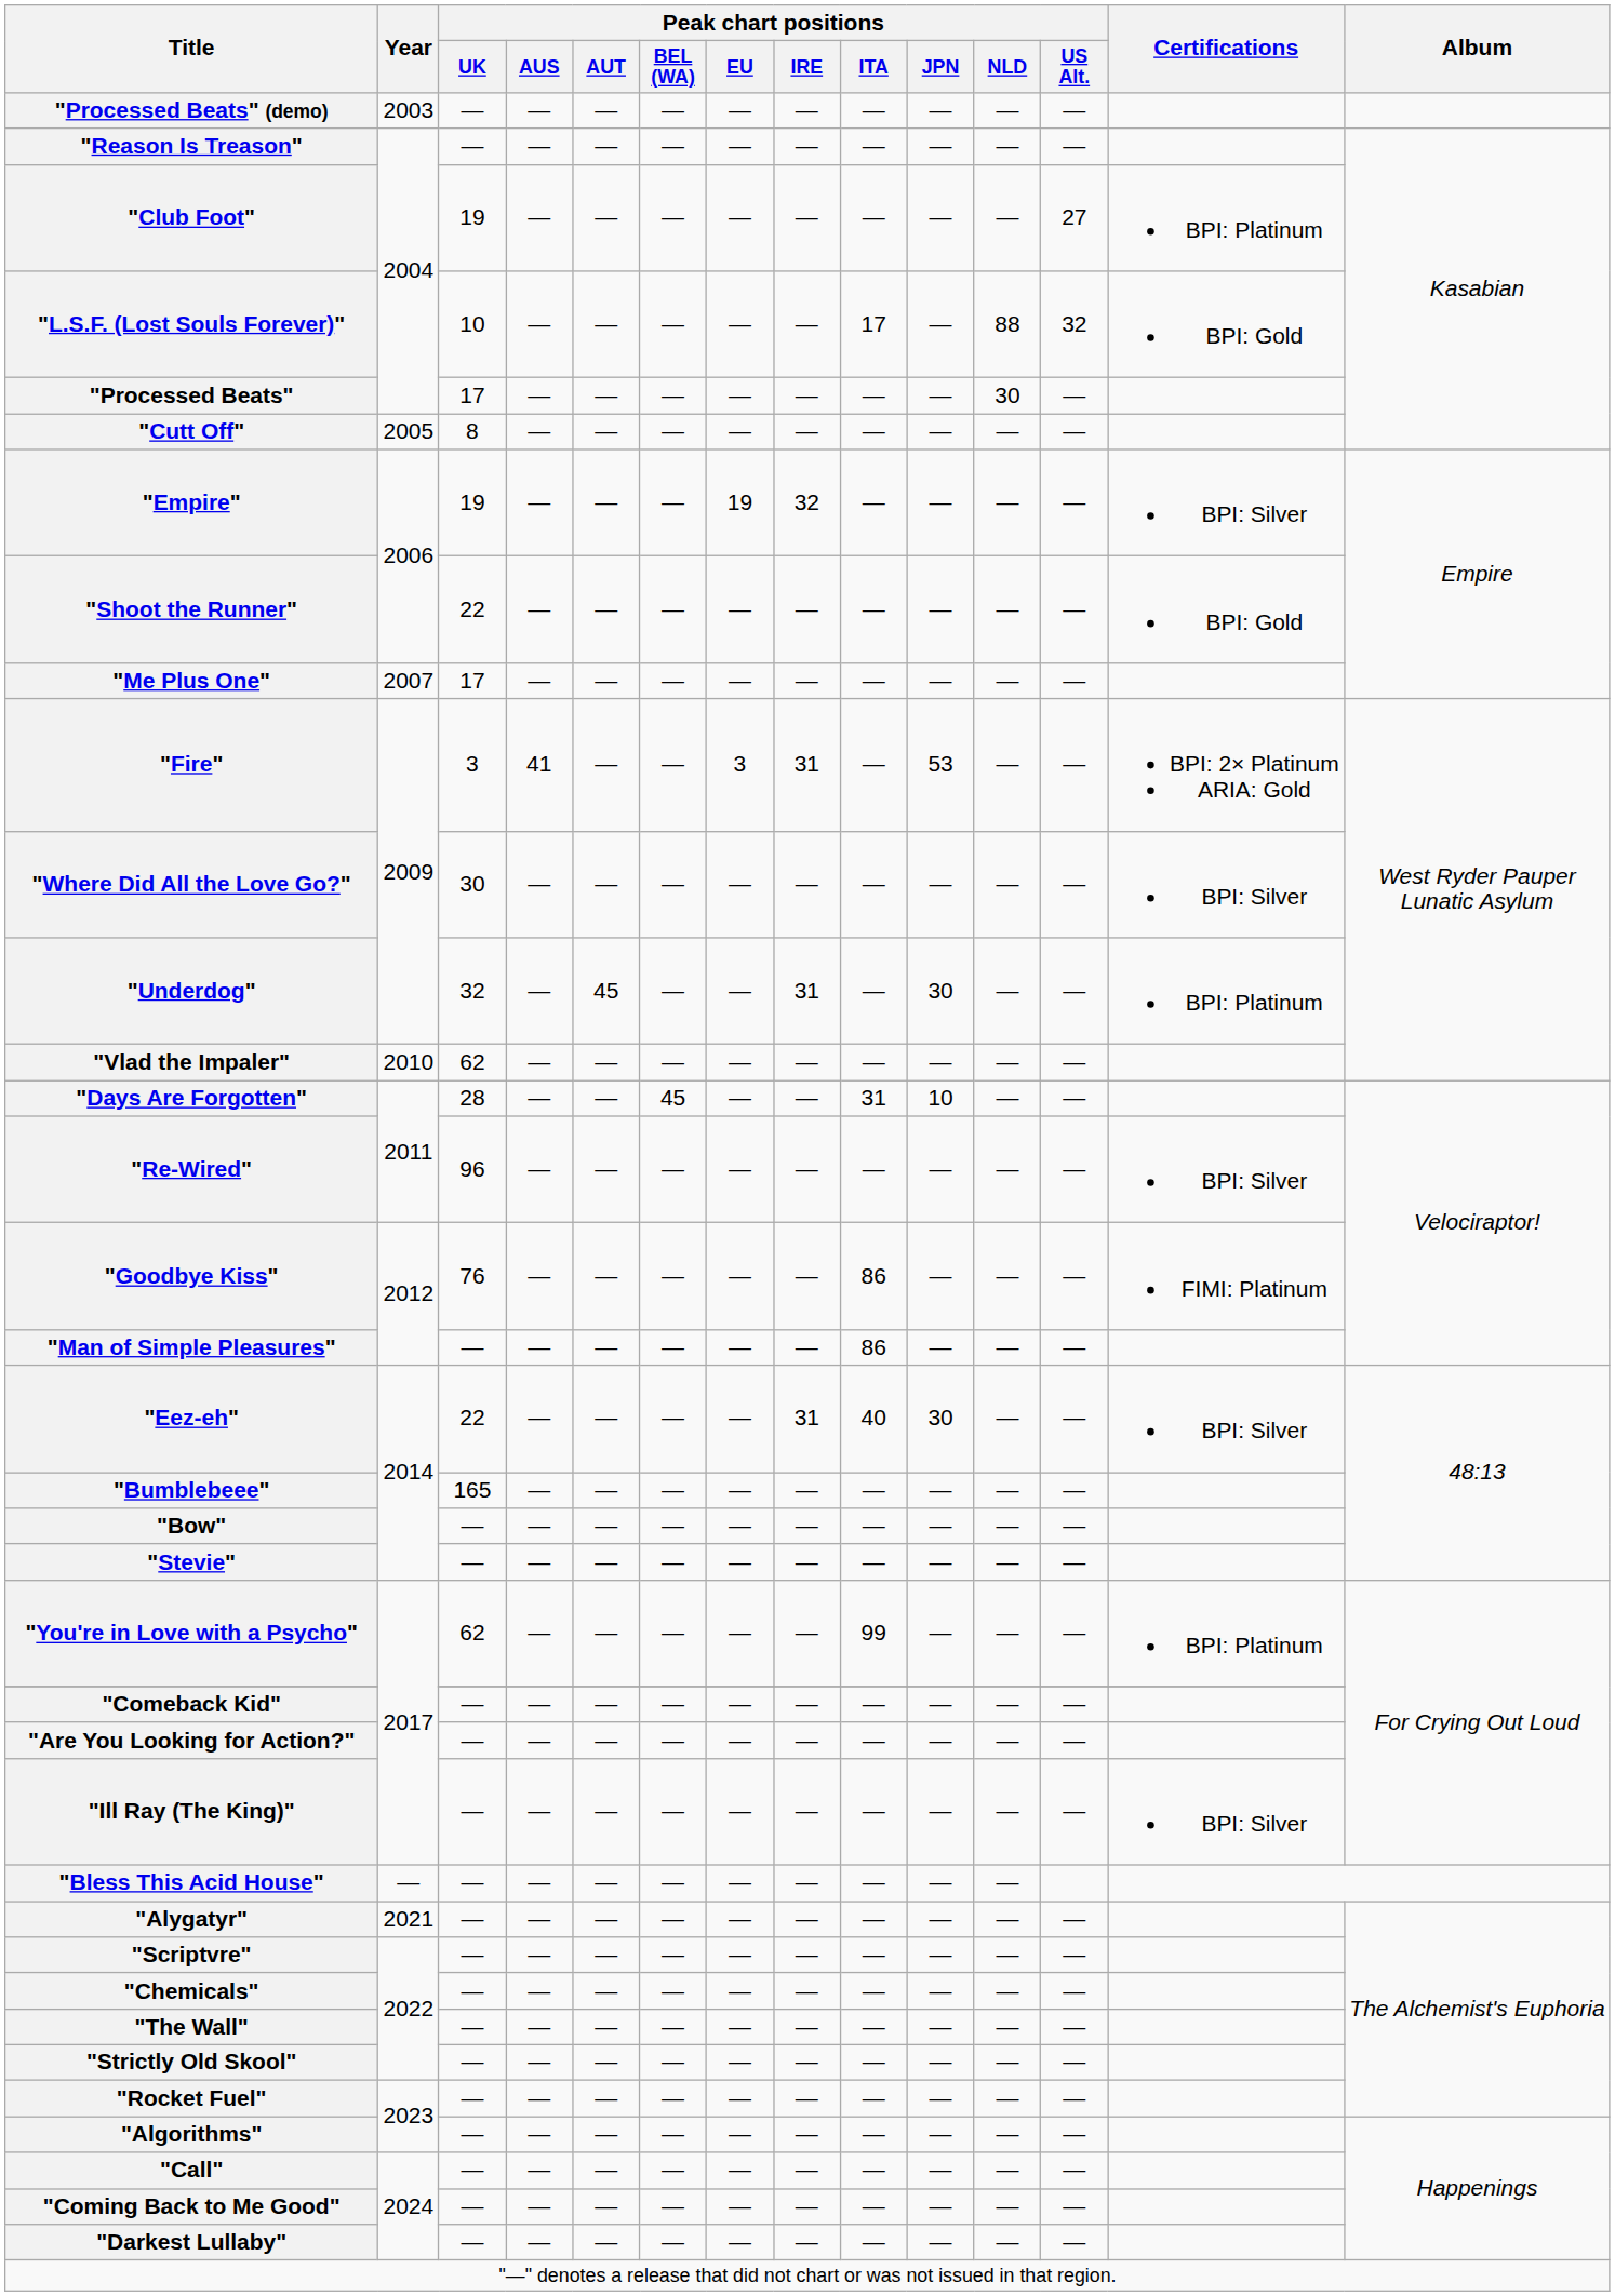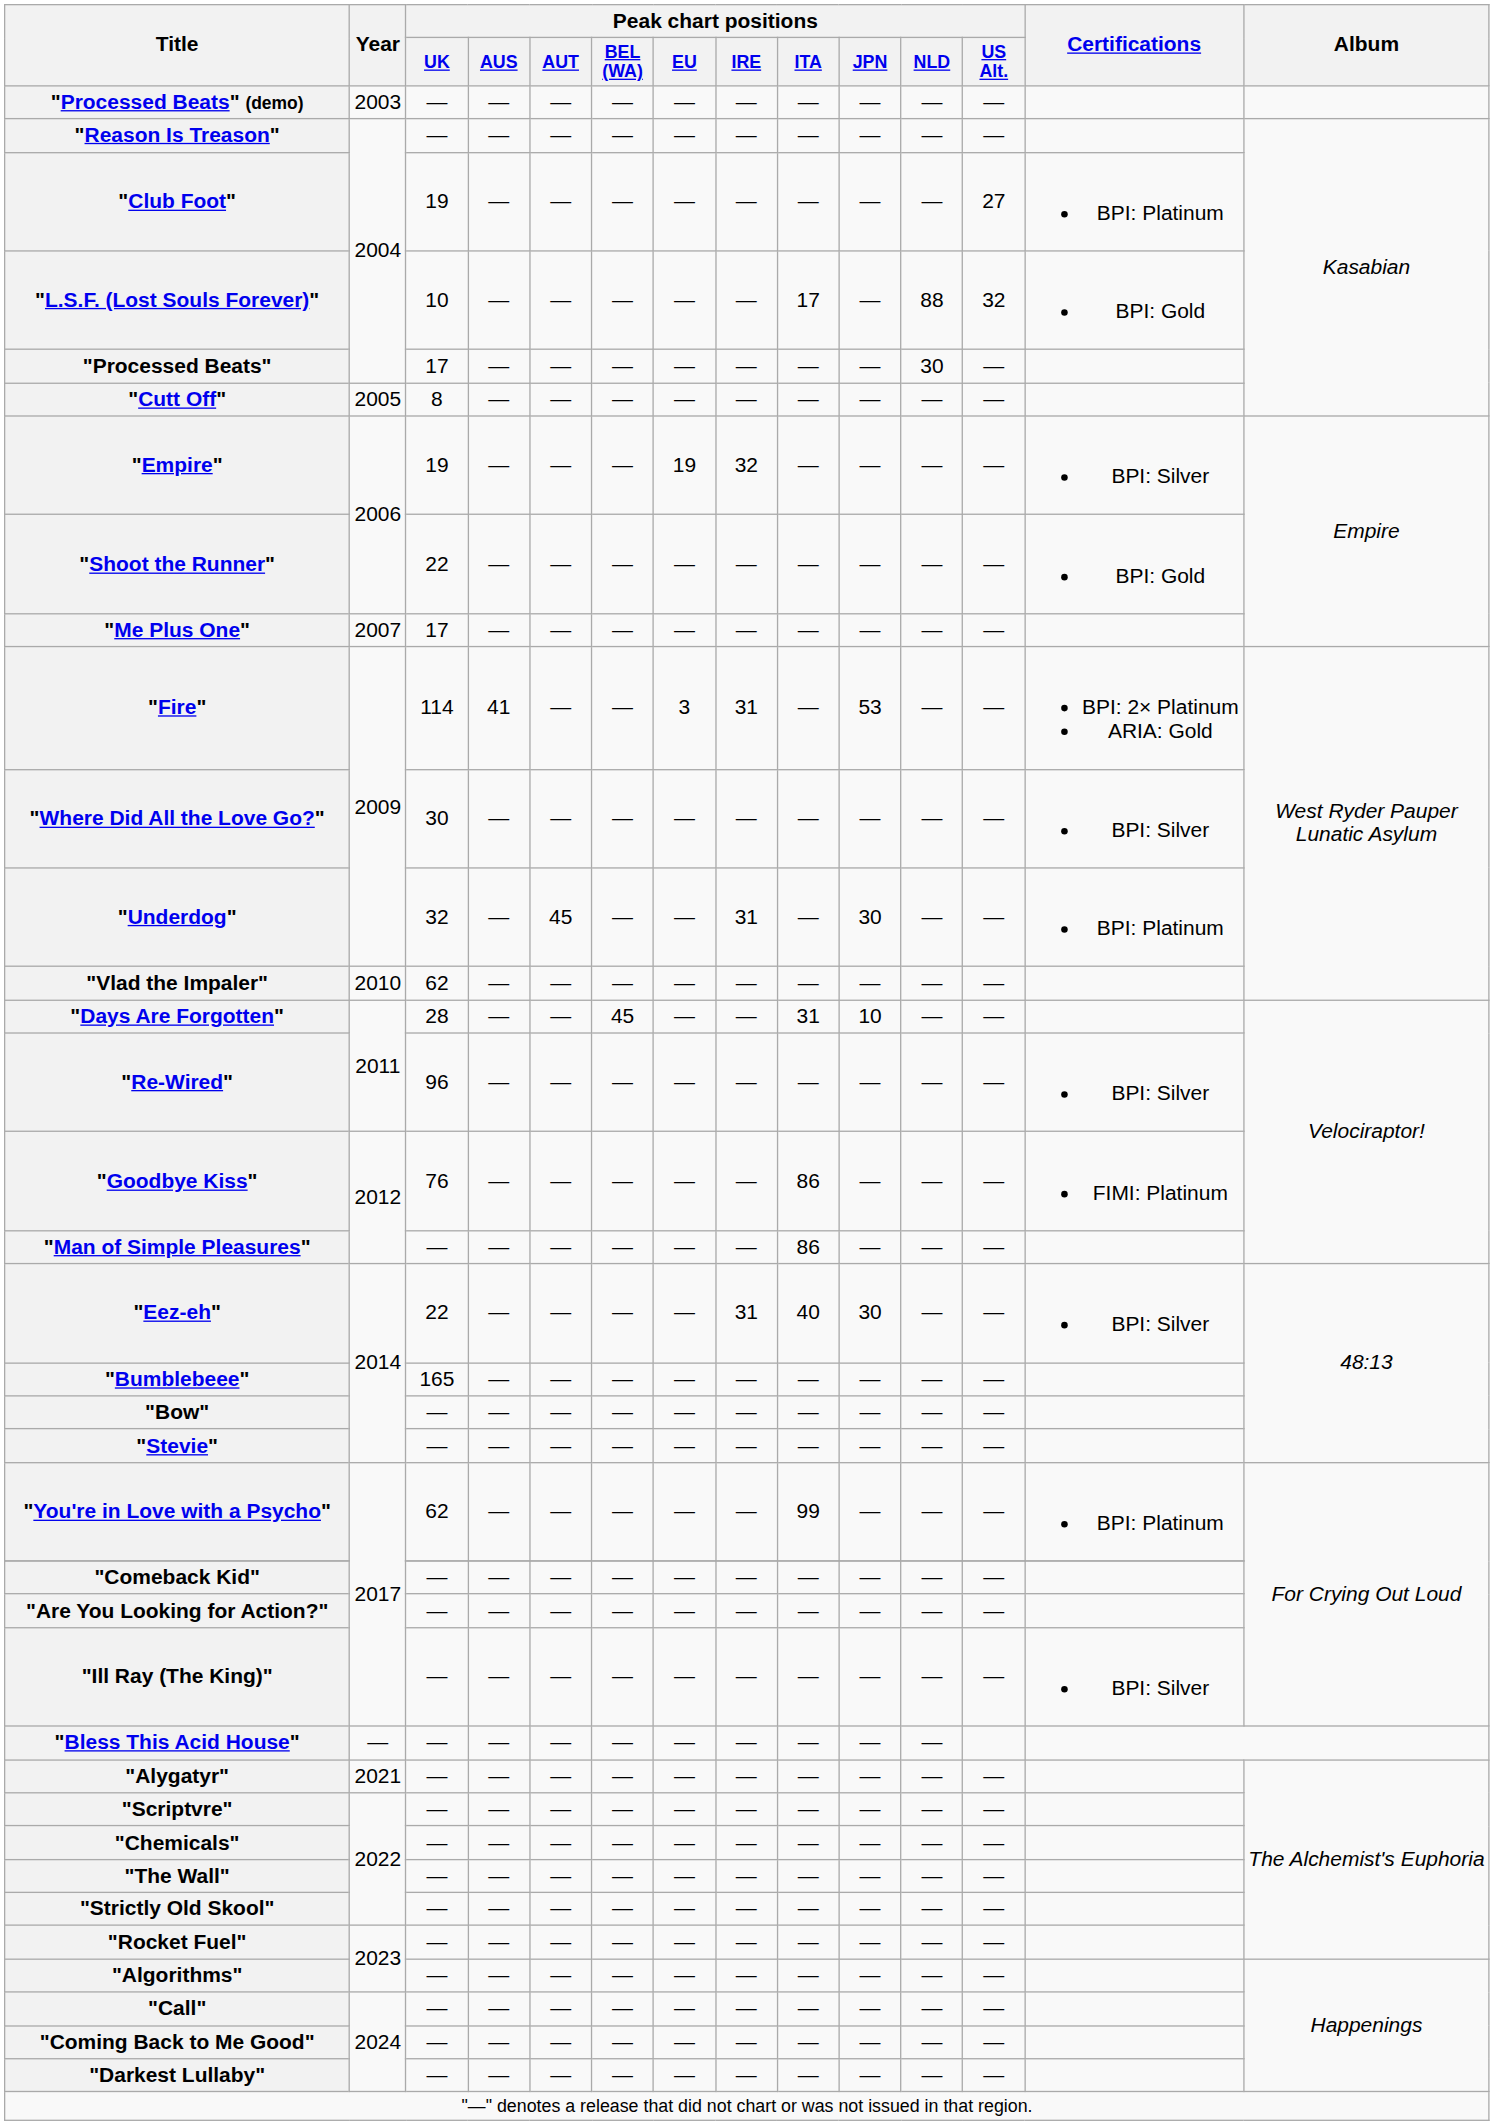 <table class="wikitable plainrowheaders" style="text-align:center;">
 <tr>
 <th scope="col" rowspan="2" style="width:16em;">Title</th>
 <th scope="col" rowspan="2">Year</th>
 <th scope="col" colspan="10">Peak chart positions</th>
 <th scope="col" rowspan="2"><a href='#'>Certifications</a></th>
 <th scope="col" rowspan="2">Album</th>
 </tr>
 <tr>
 <th scope="col" style="width:3em;font-size:85%;"><a href='#'>UK</a><br></th>
 <th scope="col" style="width:3em;font-size:85%;"><a href='#'>AUS</a><br></th>
 <th scope="col" style="width:3em;font-size:85%;"><a href='#'>AUT</a><br></th>
 <th scope="col" style="width:3em;font-size:85%;"><a href='#'>BEL<br>(WA)</a><br></th>
 <th scope="col" style="width:3em;font-size:85%;"><a href='#'>EU</a><br></th>
 <th scope="col" style="width:3em;font-size:85%;"><a href='#'>IRE</a><br></th>
 <th scope="col" style="width:3em;font-size:85%;"><a href='#'>ITA</a><br></th>
 <th scope="col" style="width:3em;font-size:85%;"><a href='#'>JPN</a><br></th>
 <th scope="col" style="width:3em;font-size:85%;"><a href='#'>NLD</a><br></th>
 <th scope="col" style="width:3em;font-size:85%;"><a href='#'>US<br>Alt.</a><br></th>
 </tr>
 <tr>
 <th scope="row">"<a href='#'>Processed Beats</a>" <small>(demo)</small></th>
 <td>2003</td>
 <td>—</td>
 <td>—</td>
 <td>—</td>
 <td>—</td>
 <td>—</td>
 <td>—</td>
 <td>—</td>
 <td>—</td>
 <td>—</td>
 <td>—</td>
 <td></td>
 <td></td>
 </tr>
 <tr>
 <th scope="row">"<a href='#'>Reason Is Treason</a>"</th>
 <td rowspan="4">2004</td>
 <td>—</td>
 <td>—</td>
 <td>—</td>
 <td>—</td>
 <td>—</td>
 <td>—</td>
 <td>—</td>
 <td>—</td>
 <td>—</td>
 <td>—</td>
 <td></td>
 <td rowspan="5"><em>Kasabian</em></td>
 </tr>
 <tr>
 <th scope="row">"<a href='#'>Club Foot</a>"</th>
 <td>19</td>
 <td>—</td>
 <td>—</td>
 <td>—</td>
 <td>—</td>
 <td>—</td>
 <td>—</td>
 <td>—</td>
 <td>—</td>
 <td>27</td>
 <td><br><ul><li>BPI: Platinum</li></ul></td>
 </tr>
 <tr>
 <th scope="row">"<a href='#'>L.S.F. (Lost Souls Forever)</a>"</th>
 <td>10</td>
 <td>—</td>
 <td>—</td>
 <td>—</td>
 <td>—</td>
 <td>—</td>
 <td>17</td>
 <td>—</td>
 <td>88</td>
 <td>32</td>
 <td><br><ul><li>BPI: Gold</li></ul></td>
 </tr>
 <tr>
 <th scope="row">"Processed Beats"</th>
 <td>17</td>
 <td>—</td>
 <td>—</td>
 <td>—</td>
 <td>—</td>
 <td>—</td>
 <td>—</td>
 <td>—</td>
 <td>30</td>
 <td>—</td>
 <td></td>
 </tr>
 <tr>
 <th scope="row">"<a href='#'>Cutt Off</a>"</th>
 <td>2005</td>
 <td>8</td>
 <td>—</td>
 <td>—</td>
 <td>—</td>
 <td>—</td>
 <td>—</td>
 <td>—</td>
 <td>—</td>
 <td>—</td>
 <td>—</td>
 <td></td>
 </tr>
 <tr>
 <th scope="row">"<a href='#'>Empire</a>"</th>
 <td rowspan="2">2006</td>
 <td>19</td>
 <td>—</td>
 <td>—</td>
 <td>—</td>
 <td>19</td>
 <td>32</td>
 <td>—</td>
 <td>—</td>
 <td>—</td>
 <td>—</td>
 <td><br><ul><li>BPI: Silver</li></ul></td>
 <td rowspan="3"><em>Empire</em></td>
 </tr>
 <tr>
 <th scope="row">"<a href='#'>Shoot the Runner</a>"</th>
 <td>22</td>
 <td>—</td>
 <td>—</td>
 <td>—</td>
 <td>—</td>
 <td>—</td>
 <td>—</td>
 <td>—</td>
 <td>—</td>
 <td>—</td>
 <td><br><ul><li>BPI: Gold</li></ul></td>
 </tr>
 <tr>
 <th scope="row">"<a href='#'>Me Plus One</a>"</th>
 <td>2007</td>
 <td>17</td>
 <td>—</td>
 <td>—</td>
 <td>—</td>
 <td>—</td>
 <td>—</td>
 <td>—</td>
 <td>—</td>
 <td>—</td>
 <td>—</td>
 <td></td>
 </tr>
 <tr>
 <th scope="row">"<a href='#'>Fire</a>"</th>
 <td rowspan="3">2009</td>
-<td>3</td>
+<td>114</td>
 <td>41</td>
 <td>—</td>
 <td>—</td>
 <td>3</td>
 <td>31</td>
 <td>—</td>
 <td>53</td>
 <td>—</td>
 <td>—</td>
 <td><br><ul><li>BPI: 2× Platinum</li><li>ARIA: Gold</li></ul></td>
 <td rowspan="4"><em>West Ryder Pauper<br>Lunatic Asylum</em></td>
 </tr>
 <tr>
 <th scope="row">"<a href='#'>Where Did All the Love Go?</a>"</th>
 <td>30</td>
 <td>—</td>
 <td>—</td>
 <td>—</td>
 <td>—</td>
 <td>—</td>
 <td>—</td>
 <td>—</td>
 <td>—</td>
 <td>—</td>
 <td><br><ul><li>BPI: Silver</li></ul></td>
 </tr>
 <tr>
 <th scope="row">"<a href='#'>Underdog</a>"</th>
 <td>32</td>
 <td>—</td>
 <td>45</td>
 <td>—</td>
 <td>—</td>
 <td>31</td>
 <td>—</td>
 <td>30</td>
 <td>—</td>
 <td>—</td>
 <td><br><ul><li>BPI: Platinum</li></ul></td>
 </tr>
 <tr>
 <th scope="row">"Vlad the Impaler"</th>
 <td>2010</td>
 <td>62</td>
 <td>—</td>
 <td>—</td>
 <td>—</td>
 <td>—</td>
 <td>—</td>
 <td>—</td>
 <td>—</td>
 <td>—</td>
 <td>—</td>
 <td></td>
 </tr>
 <tr>
 <th scope="row">"<a href='#'>Days Are Forgotten</a>"</th>
 <td rowspan="2">2011</td>
 <td>28</td>
 <td>—</td>
 <td>—</td>
 <td>45</td>
 <td>—</td>
 <td>—</td>
 <td>31</td>
 <td>10</td>
 <td>—</td>
 <td>—</td>
 <td></td>
 <td rowspan="4"><em>Velociraptor!</em></td>
 </tr>
 <tr>
 <th scope="row">"<a href='#'>Re-Wired</a>"</th>
 <td>96</td>
 <td>—</td>
 <td>—</td>
 <td>—</td>
 <td>—</td>
 <td>—</td>
 <td>—</td>
 <td>—</td>
 <td>—</td>
 <td>—</td>
 <td><br><ul><li>BPI: Silver</li></ul></td>
 </tr>
 <tr>
 <th scope="row">"<a href='#'>Goodbye Kiss</a>"</th>
 <td rowspan="2">2012</td>
 <td>76</td>
 <td>—</td>
 <td>—</td>
 <td>—</td>
 <td>—</td>
 <td>—</td>
 <td>86</td>
 <td>—</td>
 <td>—</td>
 <td>—</td>
 <td><br><ul><li>FIMI: Platinum</li></ul></td>
 </tr>
 <tr>
 <th scope="row">"<a href='#'>Man of Simple Pleasures</a>"</th>
 <td>—</td>
 <td>—</td>
 <td>—</td>
 <td>—</td>
 <td>—</td>
 <td>—</td>
 <td>86</td>
 <td>—</td>
 <td>—</td>
 <td>—</td>
 <td></td>
 </tr>
 <tr>
 <th scope="row">"<a href='#'>Eez-eh</a>"</th>
 <td rowspan="4">2014</td>
 <td>22</td>
 <td>—</td>
 <td>—</td>
 <td>—</td>
 <td>—</td>
 <td>31</td>
 <td>40</td>
 <td>30</td>
 <td>—</td>
 <td>—</td>
 <td><br><ul><li>BPI: Silver</li></ul></td>
 <td rowspan="4"><em>48:13</em></td>
 </tr>
 <tr>
 <th scope="row">"<a href='#'>Bumblebeee</a>"</th>
 <td>165</td>
 <td>—</td>
 <td>—</td>
 <td>—</td>
 <td>—</td>
 <td>—</td>
 <td>—</td>
 <td>—</td>
 <td>—</td>
 <td>—</td>
 <td></td>
 </tr>
 <tr>
 <th scope="row">"Bow" </th>
 <td>—</td>
 <td>—</td>
 <td>—</td>
 <td>—</td>
 <td>—</td>
 <td>—</td>
 <td>—</td>
 <td>—</td>
 <td>—</td>
 <td>—</td>
 <td></td>
 </tr>
 <tr>
 <th scope="row">"<a href='#'>Stevie</a>"</th>
 <td>—</td>
 <td>—</td>
 <td>—</td>
 <td>—</td>
 <td>—</td>
 <td>—</td>
 <td>—</td>
 <td>—</td>
 <td>—</td>
 <td>—</td>
 <td></td>
 </tr>
 <tr>
 <th scope="row">"<a href='#'>You're in Love with a Psycho</a>"</th>
 <td rowspan="5">2017</td>
 <td>62</td>
 <td>—</td>
 <td>—</td>
 <td>—</td>
 <td>—</td>
 <td>—</td>
 <td>99</td>
 <td>—</td>
 <td>—</td>
 <td>—</td>
 <td><br><ul><li>BPI: Platinum</li></ul></td>
 <td rowspan="5"><em>For Crying Out Loud</em></td>
 </tr>
 <tr>
 </tr>
 <tr>
 <th scope="row">"Comeback Kid"</th>
 <td>—</td>
 <td>—</td>
 <td>—</td>
 <td>—</td>
 <td>—</td>
 <td>—</td>
 <td>—</td>
 <td>—</td>
 <td>—</td>
 <td>—</td>
 <td></td>
 </tr>
 <tr>
 <th scope="row">"Are You Looking for Action?"</th>
 <td>—</td>
 <td>—</td>
 <td>—</td>
 <td>—</td>
 <td>—</td>
 <td>—</td>
 <td>—</td>
 <td>—</td>
 <td>—</td>
 <td>—</td>
 <td></td>
 </tr>
 <tr>
 <th scope="row">"Ill Ray (The King)"</th>
 <td>—</td>
 <td>—</td>
 <td>—</td>
 <td>—</td>
 <td>—</td>
 <td>—</td>
 <td>—</td>
 <td>—</td>
 <td>—</td>
 <td>—</td>
 <td><br><ul><li>BPI: Silver</li></ul></td>
 </tr>
 <tr>
 <th scope="row">"<a href='#'>Bless This Acid House</a>"</th>
 <td>—</td>
 <td>—</td>
 <td>—</td>
 <td>—</td>
 <td>—</td>
 <td>—</td>
 <td>—</td>
 <td>—</td>
 <td>—</td>
 <td>—</td>
 <td></td>
 </tr>
 <tr>
 <th scope="row">"Alygatyr"</th>
 <td>2021</td>
 <td>—</td>
 <td>—</td>
 <td>—</td>
 <td>—</td>
 <td>—</td>
 <td>—</td>
 <td>—</td>
 <td>—</td>
 <td>—</td>
 <td>—</td>
 <td></td>
 <td rowspan="6"><em>The Alchemist's Euphoria</em></td>
 </tr>
 <tr>
 <th scope="row">"Scriptvre"</th>
 <td rowspan="4">2022</td>
 <td>—</td>
 <td>—</td>
 <td>—</td>
 <td>—</td>
 <td>—</td>
 <td>—</td>
 <td>—</td>
 <td>—</td>
 <td>—</td>
 <td>—</td>
 <td></td>
 </tr>
 <tr>
 <th scope="row">"Chemicals"</th>
 <td>—</td>
 <td>—</td>
 <td>—</td>
 <td>—</td>
 <td>—</td>
 <td>—</td>
 <td>—</td>
 <td>—</td>
 <td>—</td>
 <td>—</td>
 <td></td>
 </tr>
 <tr>
 <th scope="row">"The Wall"</th>
 <td>—</td>
 <td>—</td>
 <td>—</td>
 <td>—</td>
 <td>—</td>
 <td>—</td>
 <td>—</td>
 <td>—</td>
 <td>—</td>
 <td>—</td>
 </tr>
 <tr>
 <th scope="row">"Strictly Old Skool"</th>
 <td>—</td>
 <td>—</td>
 <td>—</td>
 <td>—</td>
 <td>—</td>
 <td>—</td>
 <td>—</td>
 <td>—</td>
 <td>—</td>
 <td>—</td>
 <td></td>
 </tr>
 <tr>
 <th scope="row">"Rocket Fuel"<br></th>
 <td rowspan="2">2023</td>
 <td>—</td>
 <td>—</td>
 <td>—</td>
 <td>—</td>
 <td>—</td>
 <td>—</td>
 <td>—</td>
 <td>—</td>
 <td>—</td>
 <td>—</td>
 <td></td>
 </tr>
 <tr>
 <th scope="row">"Algorithms"</th>
 <td>—</td>
 <td>—</td>
 <td>—</td>
 <td>—</td>
 <td>—</td>
 <td>—</td>
 <td>—</td>
 <td>—</td>
 <td>—</td>
 <td>—</td>
 <td></td>
 <td rowspan="4"><em>Happenings</em></td>
 </tr>
 <tr>
 <th scope="row">"Call"</th>
 <td rowspan="3">2024</td>
 <td>—</td>
 <td>—</td>
 <td>—</td>
 <td>—</td>
 <td>—</td>
 <td>—</td>
 <td>—</td>
 <td>—</td>
 <td>—</td>
 <td>—</td>
 <td></td>
 </tr>
 <tr>
 <th scope="row">"Coming Back to Me Good"</th>
 <td>—</td>
 <td>—</td>
 <td>—</td>
 <td>—</td>
 <td>—</td>
 <td>—</td>
 <td>—</td>
 <td>—</td>
 <td>—</td>
 <td>—</td>
 <td></td>
 </tr>
 <tr>
 <th scope="row">"Darkest Lullaby"</th>
 <td>—</td>
 <td>—</td>
 <td>—</td>
 <td>—</td>
 <td>—</td>
 <td>—</td>
 <td>—</td>
 <td>—</td>
 <td>—</td>
 <td>—</td>
 <td></td>
 </tr>
 <tr>
 <td colspan="15" style="font-size:85%">"—" denotes a release that did not chart or was not issued in that region.<br></td>
 </tr>
 </table>
